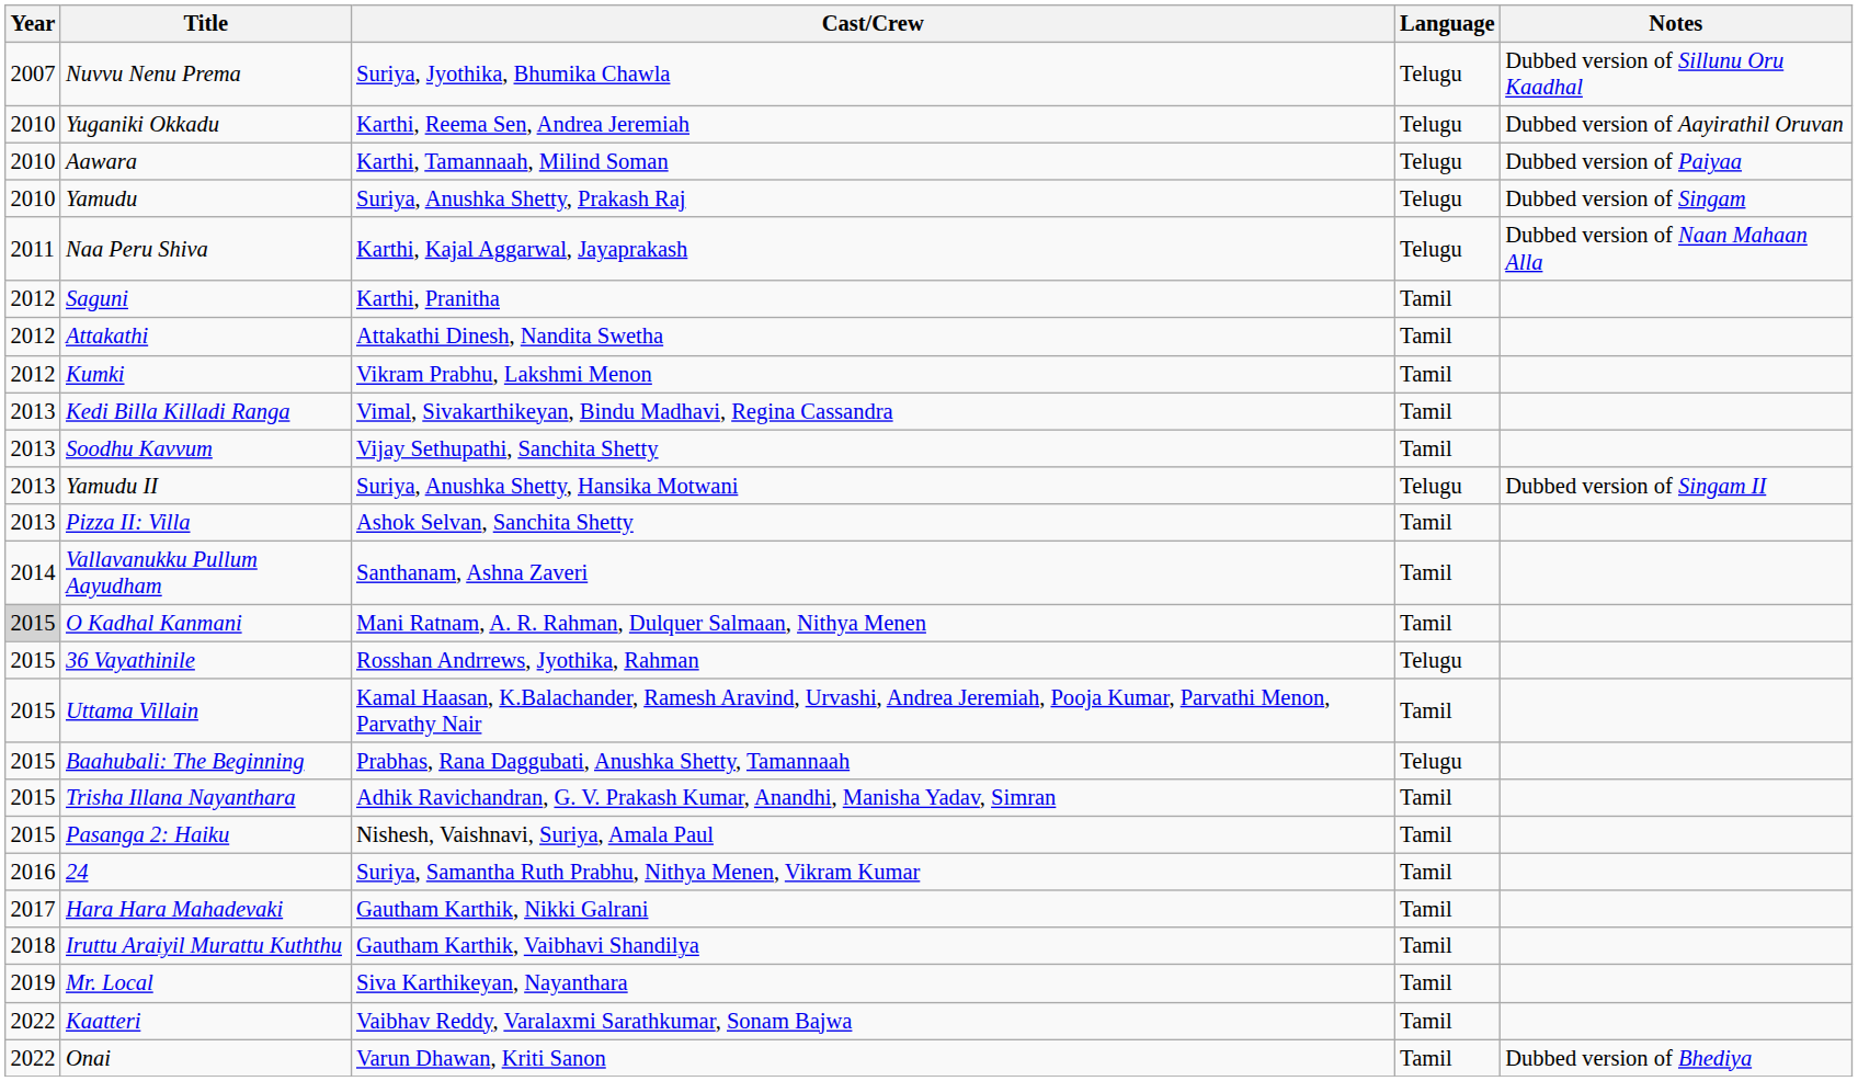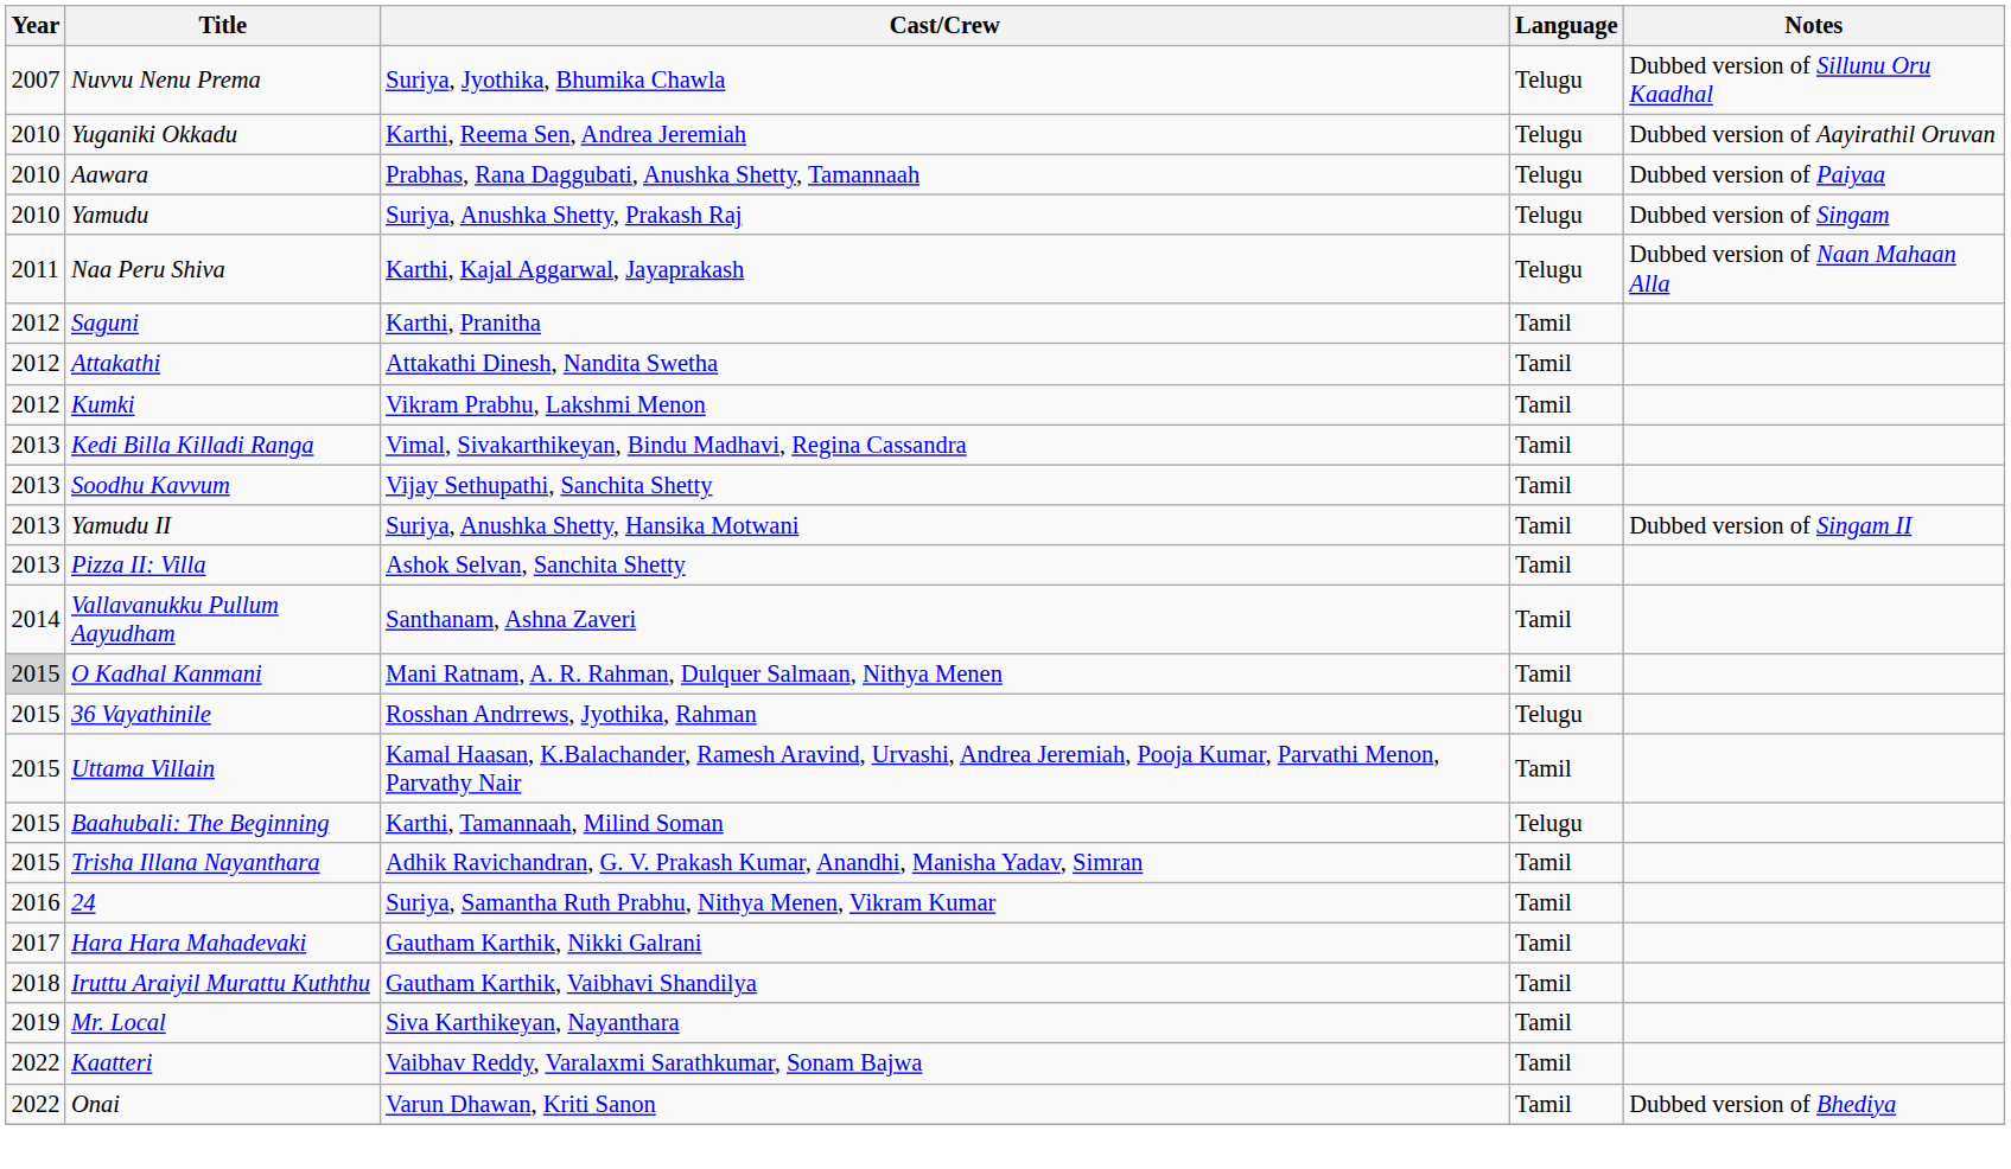 <table class="wikitable" style="font-size: 95%;">
 <tr>
 <th>Year</th>
 <th>Title</th>
 <th>Cast/Crew</th>
 <th>Language</th>
 <th>Notes</th>
 </tr>
 <tr>
 <td>2007</td>
 <td><em>Nuvvu Nenu Prema</em></td>
 <td><a href='#'>Suriya</a>, <a href='#'>Jyothika</a>, <a href='#'>Bhumika Chawla</a></td>
 <td>Telugu</td>
 <td>Dubbed version of <em><a href='#'>Sillunu Oru Kaadhal</a></em></td>
 </tr>
 <tr>
 <td>2010</td>
 <td><em>Yuganiki Okkadu</em></td>
 <td><a href='#'>Karthi</a>, <a href='#'>Reema Sen</a>, <a href='#'>Andrea Jeremiah</a></td>
 <td>Telugu</td>
 <td>Dubbed version of <em>Aayirathil Oruvan</em></td>
 </tr>
 <tr>
 <td>2010</td>
 <td><em>Aawara</em></td>
-<td><a href='#'>Karthi</a>, <a href='#'>Tamannaah</a>, <a href='#'>Milind Soman</a></td>
+<td><a href='#'>Prabhas</a>, <a href='#'>Rana Daggubati</a>, <a href='#'>Anushka Shetty</a>, <a href='#'>Tamannaah</a></td>
 <td>Telugu</td>
 <td>Dubbed version of <em><a href='#'>Paiyaa</a></em></td>
 </tr>
 <tr>
 <td>2010</td>
 <td><em>Yamudu</em></td>
 <td><a href='#'>Suriya</a>, <a href='#'>Anushka Shetty</a>, <a href='#'>Prakash Raj</a></td>
 <td>Telugu</td>
 <td>Dubbed version of <em><a href='#'>Singam</a></em></td>
 </tr>
 <tr>
 <td>2011</td>
 <td><em>Naa Peru Shiva</em></td>
 <td><a href='#'>Karthi</a>, <a href='#'>Kajal Aggarwal</a>, <a href='#'>Jayaprakash</a></td>
 <td>Telugu</td>
 <td>Dubbed version of <em><a href='#'>Naan Mahaan Alla</a></em></td>
 </tr>
 <tr>
 <td>2012</td>
 <td><em><a href='#'>Saguni</a></em></td>
 <td><a href='#'>Karthi</a>, <a href='#'>Pranitha</a></td>
 <td>Tamil</td>
 <td></td>
 </tr>
 <tr>
 <td>2012</td>
 <td><em><a href='#'>Attakathi</a></em></td>
 <td><a href='#'>Attakathi Dinesh</a>, <a href='#'>Nandita Swetha</a></td>
 <td>Tamil</td>
 <td></td>
 </tr>
 <tr>
 <td>2012</td>
 <td><em><a href='#'>Kumki</a></em></td>
 <td><a href='#'>Vikram Prabhu</a>, <a href='#'>Lakshmi Menon</a></td>
 <td>Tamil</td>
 <td></td>
 </tr>
 <tr>
 <td>2013</td>
 <td><em><a href='#'>Kedi Billa Killadi Ranga</a></em></td>
 <td><a href='#'>Vimal</a>, <a href='#'>Sivakarthikeyan</a>, <a href='#'>Bindu Madhavi</a>, <a href='#'>Regina Cassandra</a></td>
 <td>Tamil</td>
 <td></td>
 </tr>
 <tr>
 <td>2013</td>
 <td><em><a href='#'>Soodhu Kavvum</a></em></td>
 <td><a href='#'>Vijay Sethupathi</a>, <a href='#'>Sanchita Shetty</a></td>
 <td>Tamil</td>
 <td></td>
 </tr>
 <tr>
 <td>2013</td>
 <td><em>Yamudu II</em></td>
 <td><a href='#'>Suriya</a>, <a href='#'>Anushka Shetty</a>, <a href='#'>Hansika Motwani</a></td>
-<td>Telugu</td>
+<td>Tamil</td>
 <td>Dubbed version of <em><a href='#'>Singam II</a></em></td>
 </tr>
 <tr>
 <td>2013</td>
 <td><em><a href='#'>Pizza II: Villa</a></em></td>
 <td><a href='#'>Ashok Selvan</a>, <a href='#'>Sanchita Shetty</a></td>
 <td>Tamil</td>
 <td></td>
 </tr>
 <tr>
 <td>2014</td>
 <td><em><a href='#'>Vallavanukku Pullum Aayudham</a></em></td>
 <td><a href='#'>Santhanam</a>, <a href='#'>Ashna Zaveri</a></td>
 <td>Tamil</td>
 <td></td>
 </tr>
 <tr>
 <td style="background: lightgrey;">2015</td>
 <td><em><a href='#'>O Kadhal Kanmani</a></em></td>
 <td><a href='#'>Mani Ratnam</a>, <a href='#'>A. R. Rahman</a>, <a href='#'>Dulquer Salmaan</a>, <a href='#'>Nithya Menen</a></td>
 <td>Tamil</td>
 <td></td>
 </tr>
 <tr>
 <td>2015</td>
 <td><em><a href='#'>36 Vayathinile</a></em></td>
 <td><a href='#'>Rosshan Andrrews</a>, <a href='#'>Jyothika</a>, <a href='#'>Rahman</a></td>
 <td>Telugu</td>
 <td></td>
 </tr>
 <tr>
 <td>2015</td>
 <td><em><a href='#'>Uttama Villain</a></em></td>
 <td><a href='#'>Kamal Haasan</a>, <a href='#'>K.Balachander</a>, <a href='#'>Ramesh Aravind</a>, <a href='#'>Urvashi</a>, <a href='#'>Andrea Jeremiah</a>, <a href='#'>Pooja Kumar</a>, <a href='#'>Parvathi Menon</a>, <a href='#'>Parvathy Nair</a></td>
 <td>Tamil</td>
 <td></td>
 </tr>
 <tr>
 <td>2015</td>
 <td><em><a href='#'>Baahubali: The Beginning</a></em></td>
-<td><a href='#'>Prabhas</a>, <a href='#'>Rana Daggubati</a>, <a href='#'>Anushka Shetty</a>, <a href='#'>Tamannaah</a></td>
+<td><a href='#'>Karthi</a>, <a href='#'>Tamannaah</a>, <a href='#'>Milind Soman</a></td>
 <td>Telugu</td>
 <td></td>
 </tr>
 <tr>
 <td>2015</td>
 <td><em><a href='#'>Trisha Illana Nayanthara</a></em></td>
 <td><a href='#'>Adhik Ravichandran</a>, <a href='#'>G. V. Prakash Kumar</a>, <a href='#'>Anandhi</a>, <a href='#'>Manisha Yadav</a>, <a href='#'>Simran</a></td>
-<td>Tamil</td>
-<td></td>
-</tr>
-<tr>
-<td>2015</td>
-<td><em><a href='#'>Pasanga 2: Haiku</a></em></td>
-<td>Nishesh, Vaishnavi, <a href='#'>Suriya</a>, <a href='#'>Amala Paul</a></td>
 <td>Tamil</td>
 <td></td>
 </tr>
 <tr>
 <td>2016</td>
 <td><em><a href='#'>24</a></em></td>
 <td><a href='#'>Suriya</a>, <a href='#'>Samantha Ruth Prabhu</a>, <a href='#'>Nithya Menen</a>, <a href='#'>Vikram Kumar</a></td>
 <td>Tamil</td>
 <td></td>
 </tr>
 <tr>
 <td>2017</td>
 <td><em><a href='#'>Hara Hara Mahadevaki</a></em></td>
 <td><a href='#'>Gautham Karthik</a>, <a href='#'>Nikki Galrani</a></td>
 <td>Tamil</td>
 <td></td>
 </tr>
 <tr>
 <td>2018</td>
 <td><em><a href='#'>Iruttu Araiyil Murattu Kuththu</a></em></td>
 <td><a href='#'>Gautham Karthik</a>, <a href='#'>Vaibhavi Shandilya</a></td>
 <td>Tamil</td>
 <td></td>
 </tr>
 <tr>
 <td>2019</td>
 <td><em><a href='#'>Mr. Local</a></em></td>
 <td><a href='#'>Siva Karthikeyan</a>, <a href='#'>Nayanthara</a></td>
 <td>Tamil</td>
 <td></td>
 </tr>
 <tr>
 <td>2022</td>
 <td><em><a href='#'>Kaatteri</a></em></td>
 <td><a href='#'>Vaibhav Reddy</a>, <a href='#'>Varalaxmi Sarathkumar</a>, <a href='#'>Sonam Bajwa</a></td>
 <td>Tamil</td>
 <td></td>
 </tr>
 <tr>
 <td>2022</td>
 <td><em>Onai</em></td>
 <td><a href='#'>Varun Dhawan</a>, <a href='#'>Kriti Sanon</a></td>
 <td>Tamil</td>
 <td>Dubbed version of <em><a href='#'>Bhediya</a></em></td>
 </tr>
 <tr>
 </tr>
 </table>
